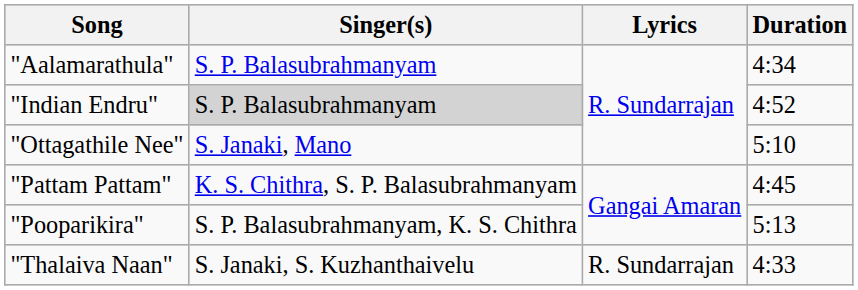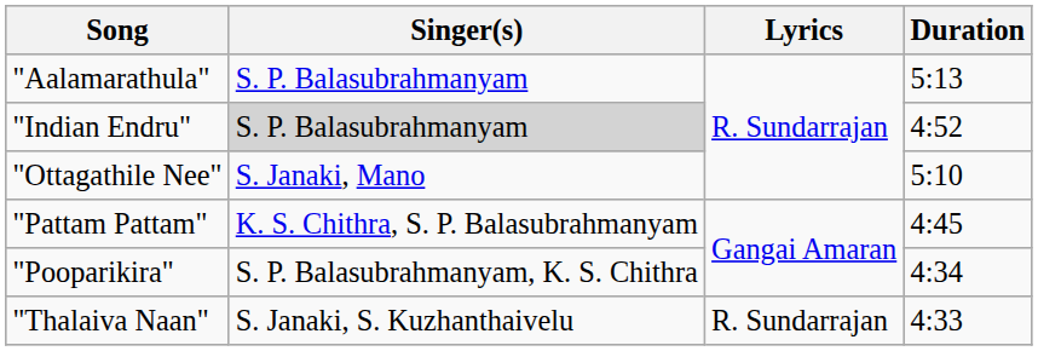 <table class="wikitable" style="font-size:95%;">
 <tr>
 <th>Song</th>
 <th>Singer(s)</th>
 <th>Lyrics</th>
 <th>Duration</th>
 </tr>
 <tr>
 <td>"Aalamarathula"</td>
 <td><a href='#'>S. P. Balasubrahmanyam</a></td>
 <td rowspan=3><a href='#'>R. Sundarrajan</a></td>
-<td>4:34</td>
+<td>5:13</td>
 </tr>
 <tr>
 <td>"Indian Endru"</td>
 <td style="background: lightgrey;">S. P. Balasubrahmanyam</td>
 <td>4:52</td>
 </tr>
 <tr>
 <td>"Ottagathile Nee"</td>
 <td><a href='#'>S. Janaki</a>, <a href='#'>Mano</a></td>
 <td>5:10</td>
 </tr>
 <tr>
 <td>"Pattam Pattam"</td>
 <td><a href='#'>K. S. Chithra</a>, S. P. Balasubrahmanyam</td>
 <td rowspan=2><a href='#'>Gangai Amaran</a></td>
 <td>4:45</td>
 </tr>
 <tr>
 <td>"Pooparikira"</td>
 <td>S. P. Balasubrahmanyam, K. S. Chithra</td>
-<td>5:13</td>
+<td>4:34</td>
 </tr>
 <tr>
 <td>"Thalaiva Naan"</td>
 <td>S. Janaki, S. Kuzhanthaivelu</td>
 <td>R. Sundarrajan</td>
 <td>4:33</td>
 </tr>
 </table>
